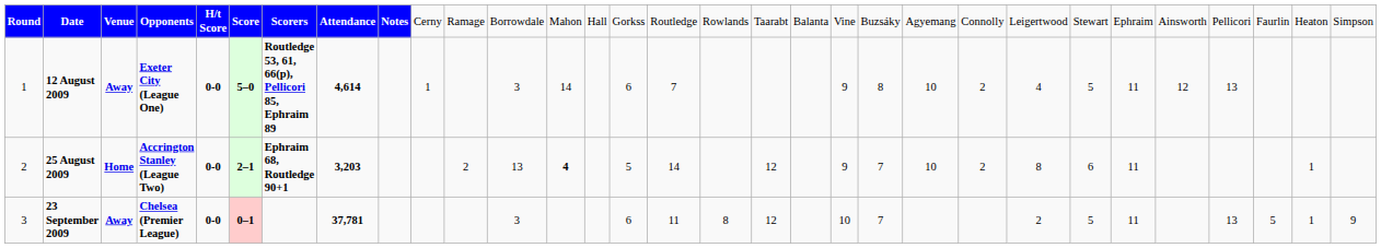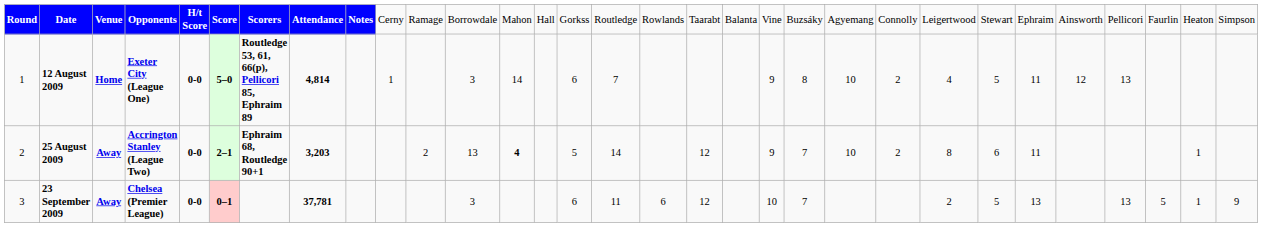 <table class="wikitable" style="text-align:center; margin: 1em 1em 1em 0; background: #f9f9f9; border:1px #aaa solid; border-collapse: collapse; font-size: 95%;">
 <tr>
 <th style="background:#0000FF; color:white; text-align:center;">Round</th>
 <th style="background:#0000FF; color:white; text-align:center;">Date</th>
 <th style="background:#0000FF; color:white; text-align:center;">Venue</th>
 <th style="background:#0000FF; color:white; text-align:center;">Opponents</th>
 <th style="background:#0000FF; color:white; text-align:center;">H/t Score</th>
 <th style="background:#0000FF; color:white; text-align:center;">Score</th>
 <th style="background:#0000FF; color:white; text-align:center;">Scorers</th>
 <th style="background:#0000FF; color:white; text-align:center;">Attendance</th>
 <th style="background:#0000FF; color:white; text-align:center;">Notes</th>
 <td>Cerny</td>
 <td>Ramage</td>
 <td>Borrowdale</td>
 <td>Mahon</td>
 <td>Hall</td>
 <td>Gorkss</td>
 <td>Routledge</td>
 <td>Rowlands</td>
 <td>Taarabt</td>
 <td>Balanta</td>
 <td>Vine</td>
 <td>Buzsáky</td>
 <td>Agyemang</td>
 <td>Connolly</td>
 <td>Leigertwood</td>
 <td>Stewart</td>
 <td>Ephraim</td>
 <td>Ainsworth</td>
 <td>Pellicori</td>
 <td>Faurlin</td>
 <td>Heaton</td>
 <td>Simpson</td>
 </tr>
 <tr>
 <td>1</td>
 <td align=left><strong>12 August 2009</strong></td>
-<td><a href='#'><strong>Away</strong></a></td>
+<td><a href='#'><strong>Home</strong></a></td>
 <td align=left><strong><a href='#'>Exeter City</a> (League One)</strong></td>
 <td><strong>0-0</strong></td>
 <td bgcolor="#ddffdd"><strong>5–0</strong></td>
 <td align=left><strong>Routledge 53, 61, 66(p), <a href='#'>Pellicori</a> 85, Ephraim 89</strong></td>
-<td><strong>4,614</strong></td>
+<td><strong>4,814</strong></td>
 <td></td>
 <td>1</td>
 <td></td>
 <td>3</td>
 <td>14</td>
 <td></td>
 <td>6</td>
 <td>7</td>
 <td></td>
 <td></td>
 <td></td>
 <td>9</td>
 <td>8</td>
 <td>10</td>
 <td>2</td>
 <td>4</td>
 <td>5</td>
 <td>11</td>
 <td>12</td>
 <td>13</td>
 <td></td>
 <td></td>
 <td></td>
 </tr>
 <tr>
 <td>2</td>
 <td align=left><strong>25 August 2009</strong></td>
-<td><a href='#'><strong>Home</strong></a></td>
+<td><a href='#'><strong>Away</strong></a></td>
 <td align=left><strong><a href='#'>Accrington Stanley</a> (League Two)</strong></td>
 <td><strong>0-0</strong></td>
 <td bgcolor="#ddffdd"><strong>2–1</strong></td>
 <td align=left><strong>Ephraim 68, Routledge 90+1</strong></td>
 <td><strong>3,203</strong></td>
 <td></td>
 <td></td>
 <td>2</td>
 <td>13</td>
 <td><strong>4</strong></td>
 <td></td>
 <td>5</td>
 <td>14</td>
 <td></td>
 <td>12</td>
 <td></td>
 <td>9</td>
 <td>7</td>
 <td>10</td>
 <td>2</td>
 <td>8</td>
 <td>6</td>
 <td>11</td>
 <td></td>
 <td></td>
 <td></td>
 <td>1</td>
 <td></td>
 </tr>
 <tr>
 <td>3</td>
 <td align=left><strong>23 September 2009</strong></td>
 <td><a href='#'><strong>Away</strong></a></td>
 <td align=left><strong><a href='#'>Chelsea</a> (Premier League)</strong></td>
 <td><strong>0-0</strong></td>
 <td bgcolor="#FFCCCC"><strong>0–1</strong></td>
 <td align=left></td>
 <td><strong>37,781</strong></td>
 <td></td>
 <td></td>
 <td></td>
 <td>3</td>
 <td></td>
 <td></td>
 <td>6</td>
 <td>11</td>
-<td>8</td>
+<td>6</td>
 <td>12</td>
 <td></td>
 <td>10</td>
 <td>7</td>
 <td></td>
 <td></td>
 <td>2</td>
 <td>5</td>
-<td>11</td>
+<td>13</td>
 <td></td>
 <td>13</td>
 <td>5</td>
 <td>1</td>
 <td>9</td>
 </tr>
 </table>
